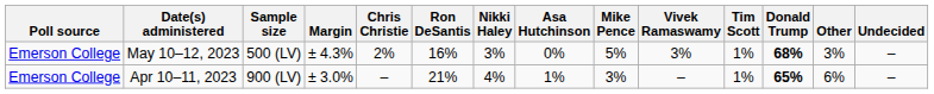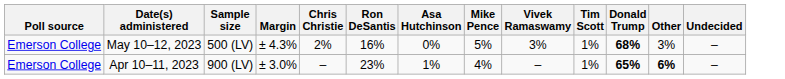 <table class="wikitable mw-datatable" style="font-size:90%;text-align:center;">
 <tr valign=bottom style="font-size:90%;">
 <th>Poll source</th>
 <th>Date(s)<br>administered</th>
 <th>Sample<br>size</th>
 <th>Margin<br></th>
 <th>Chris<br>Christie</th>
 <th>Ron<br>DeSantis</th>
-<th>Nikki<br>Haley</th>
 <th>Asa<br>Hutchinson</th>
 <th>Mike<br>Pence</th>
 <th>Vivek<br>Ramaswamy</th>
 <th>Tim<br>Scott</th>
 <th>Donald<br>Trump</th>
 <th>Other</th>
 <th>Undecided</th>
 </tr>
 <tr>
 <td><a href='#'>Emerson College</a></td>
 <td>May 10–12, 2023</td>
 <td>500 (LV)</td>
 <td>± 4.3%</td>
 <td>2%</td>
 <td>16%</td>
-<td>3%</td>
 <td>0%</td>
 <td>5%</td>
 <td>3%</td>
 <td>1%</td>
 <td><strong>68%</strong></td>
 <td>3%</td>
 <td>–</td>
 </tr>
 <tr>
 <td><a href='#'>Emerson College</a></td>
 <td>Apr 10–11, 2023</td>
 <td>900 (LV)</td>
 <td>± 3.0%</td>
 <td>–</td>
-<td>21%</td>
+<td>23%</td>
+<td>1%</td>
 <td>4%</td>
-<td>1%</td>
-<td>3%</td>
 <td>–</td>
 <td>1%</td>
 <td><strong>65%</strong></td>
-<td>6%</td>
+<td><strong>6%</strong></td>
 <td>–</td>
 </tr>
 </table>
